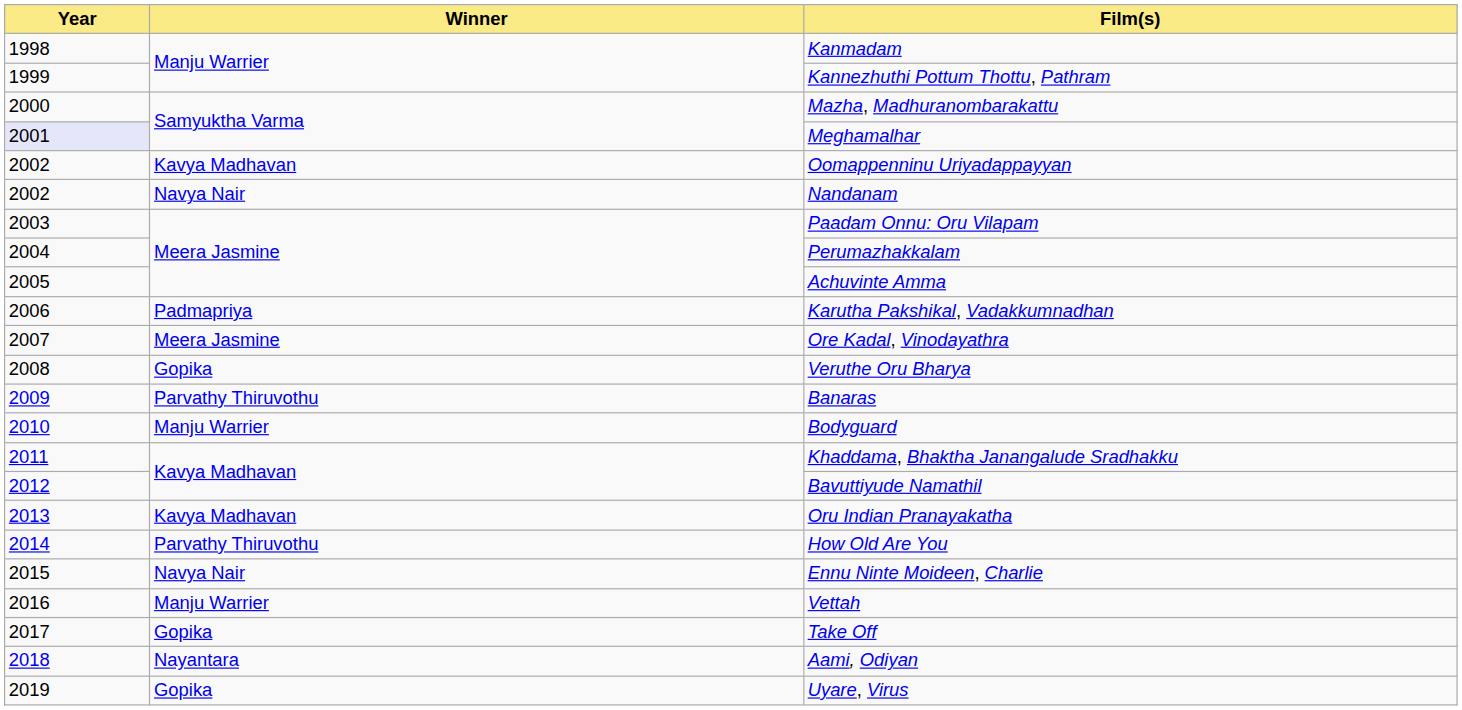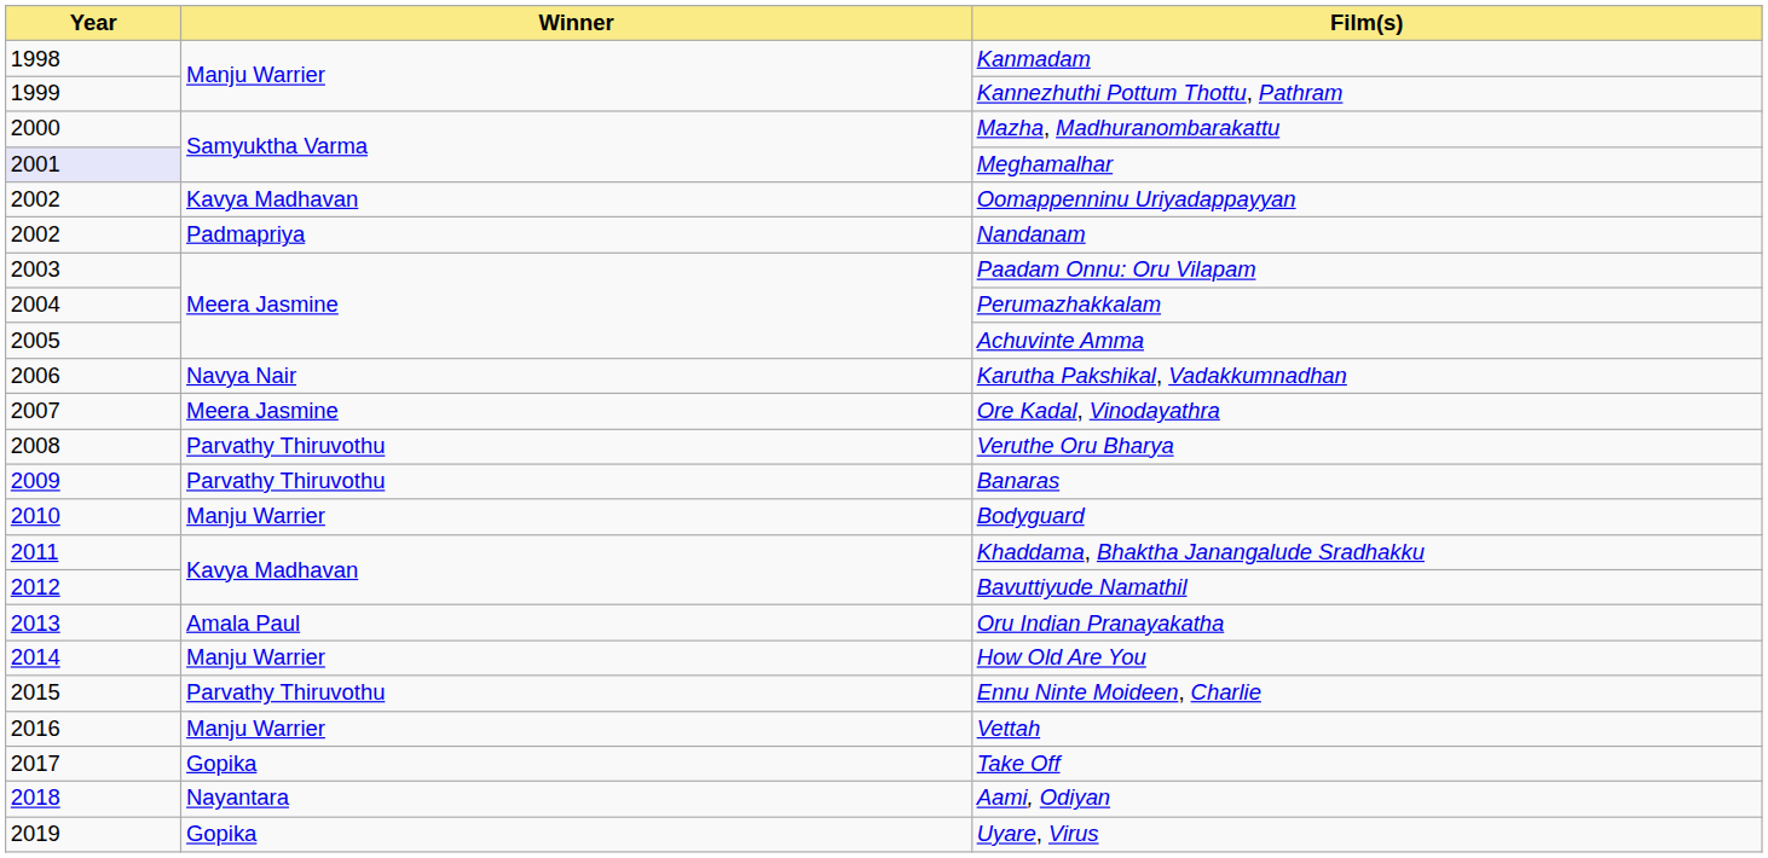 <table class="wikitable" style="width:100%">
 <tr bgcolor="#bebebe">
 <th width="10%" style="background:#FAEB86">Year</th>
 <th width="45%" style="background:#FAEB86">Winner</th>
 <th width="45%" style="background:#FAEB86">Film(s)</th>
 </tr>
 <tr>
 <td>1998</td>
 <td rowspan="2"><a href='#'>Manju Warrier</a></td>
 <td><em><a href='#'>Kanmadam</a></em></td>
 </tr>
 <tr>
 <td>1999</td>
 <td><em><a href='#'>Kannezhuthi Pottum Thottu</a></em>, <em><a href='#'>Pathram</a></em></td>
 </tr>
 <tr>
 <td>2000</td>
 <td rowspan="2"><a href='#'>Samyuktha Varma</a></td>
 <td><em><a href='#'>Mazha</a></em>, <em><a href='#'>Madhuranombarakattu</a></em></td>
 </tr>
 <tr>
 <td style="background: lavender;">2001</td>
 <td><em><a href='#'>Meghamalhar</a></em></td>
 </tr>
 <tr>
 <td>2002</td>
 <td><a href='#'>Kavya Madhavan</a></td>
 <td><em><a href='#'>Oomappenninu Uriyadappayyan</a></em></td>
 </tr>
 <tr>
 <td>2002</td>
-<td><a href='#'>Navya Nair</a></td>
+<td><a href='#'>Padmapriya</a></td>
 <td><em><a href='#'>Nandanam</a></em></td>
 </tr>
 <tr>
 <td>2003</td>
 <td rowspan="3"><a href='#'>Meera Jasmine</a></td>
 <td><em><a href='#'>Paadam Onnu: Oru Vilapam</a></em></td>
 </tr>
 <tr>
 <td>2004</td>
 <td><em><a href='#'>Perumazhakkalam</a></em></td>
 </tr>
 <tr>
 <td>2005</td>
 <td><em><a href='#'>Achuvinte Amma</a></em></td>
 </tr>
 <tr>
 <td>2006</td>
-<td><a href='#'>Padmapriya</a></td>
+<td><a href='#'>Navya Nair</a></td>
 <td><em><a href='#'>Karutha Pakshikal</a></em>, <em><a href='#'>Vadakkumnadhan</a></em></td>
 </tr>
 <tr>
 <td>2007</td>
 <td><a href='#'>Meera Jasmine</a></td>
 <td><em><a href='#'>Ore Kadal</a></em>, <em><a href='#'>Vinodayathra</a></em></td>
 </tr>
 <tr>
 <td>2008</td>
-<td><a href='#'>Gopika</a></td>
+<td><a href='#'>Parvathy Thiruvothu</a></td>
 <td><em><a href='#'>Veruthe Oru Bharya</a></em></td>
 </tr>
 <tr>
 <td><a href='#'>2009</a></td>
 <td><a href='#'>Parvathy Thiruvothu</a></td>
 <td><em><a href='#'>Banaras</a></em></td>
 </tr>
 <tr>
 <td><a href='#'>2010</a></td>
 <td><a href='#'>Manju Warrier</a></td>
 <td><em><a href='#'>Bodyguard</a></em></td>
 </tr>
 <tr>
 <td><a href='#'>2011</a></td>
 <td rowspan="2"><a href='#'>Kavya Madhavan</a></td>
 <td><em><a href='#'>Khaddama</a></em>, <em><a href='#'>Bhaktha Janangalude Sradhakku</a></em></td>
 </tr>
 <tr>
 <td><a href='#'>2012</a></td>
 <td><em><a href='#'>Bavuttiyude Namathil</a></em></td>
 </tr>
 <tr>
 <td><a href='#'>2013</a></td>
-<td><a href='#'>Kavya Madhavan</a></td>
+<td><a href='#'>Amala Paul</a></td>
 <td><em><a href='#'>Oru Indian Pranayakatha</a></em></td>
 </tr>
 <tr>
 <td><a href='#'>2014</a></td>
-<td><a href='#'>Parvathy Thiruvothu</a></td>
+<td><a href='#'>Manju Warrier</a></td>
 <td><em><a href='#'>How Old Are You</a></em></td>
 </tr>
 <tr>
 <td>2015</td>
-<td><a href='#'>Navya Nair</a></td>
+<td><a href='#'>Parvathy Thiruvothu</a></td>
 <td><em><a href='#'>Ennu Ninte Moideen</a></em>, <em><a href='#'>Charlie</a></em></td>
 </tr>
 <tr>
 <td>2016</td>
 <td><a href='#'>Manju Warrier</a></td>
 <td><em><a href='#'>Vettah</a></em></td>
 </tr>
 <tr>
 <td>2017</td>
 <td><a href='#'>Gopika</a></td>
 <td><em><a href='#'>Take Off</a></em></td>
 </tr>
 <tr>
 <td><a href='#'>2018</a></td>
 <td><a href='#'>Nayantara</a></td>
 <td><em><a href='#'>Aami</a>, <a href='#'>Odiyan</a></em></td>
 </tr>
 <tr>
 <td>2019</td>
 <td><a href='#'>Gopika</a></td>
 <td><em><a href='#'>Uyare</a></em>, <em><a href='#'>Virus</a></em></td>
 </tr>
 </table>
